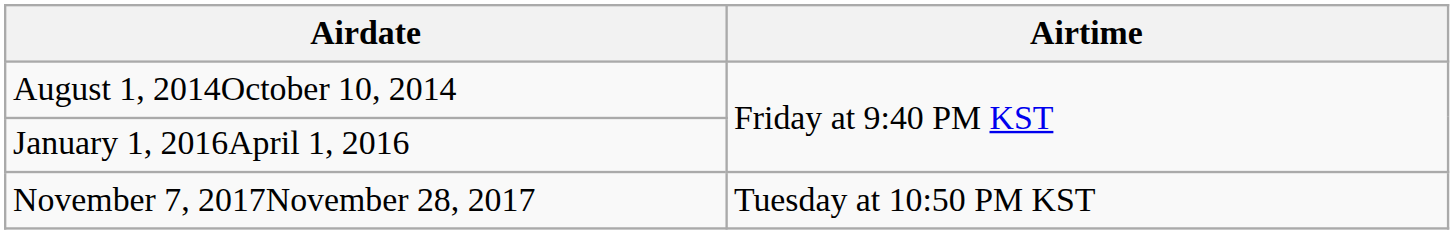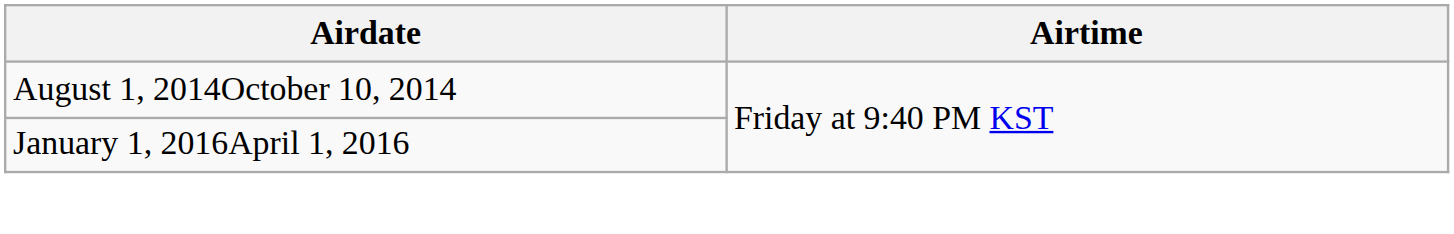 <table class="wikitable" style = "font-size: 90%;">
 <tr>
 <th width=300>Airdate</th>
 <th width=300>Airtime</th>
 </tr>
 <tr>
 <td>August 1, 2014October 10, 2014</td>
 <td rowspan="2">Friday at 9:40 PM <a href='#'>KST</a></td>
 </tr>
 <tr>
 <td>January 1, 2016April 1, 2016</td>
 </tr>
-<tr>
-<td>November 7, 2017November 28, 2017</td>
-<td>Tuesday at 10:50 PM KST</td>
-</tr>
 </table>
